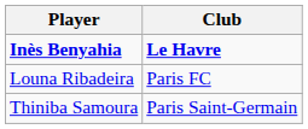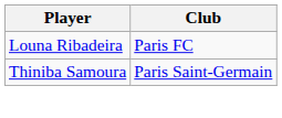 <table class="wikitable">
 <tr>
 <th>Player</th>
 <th>Club</th>
-</tr>
-<tr>
-<td> <strong><a href='#'>Inès Benyahia</a></strong></td>
-<td><strong><a href='#'>Le Havre</a></strong></td>
 </tr>
 <tr>
 <td> <a href='#'>Louna Ribadeira</a></td>
 <td><a href='#'>Paris FC</a></td>
 </tr>
 <tr>
 <td> <a href='#'>Thiniba Samoura</a></td>
 <td><a href='#'>Paris Saint-Germain</a></td>
 </tr>
 </table>
